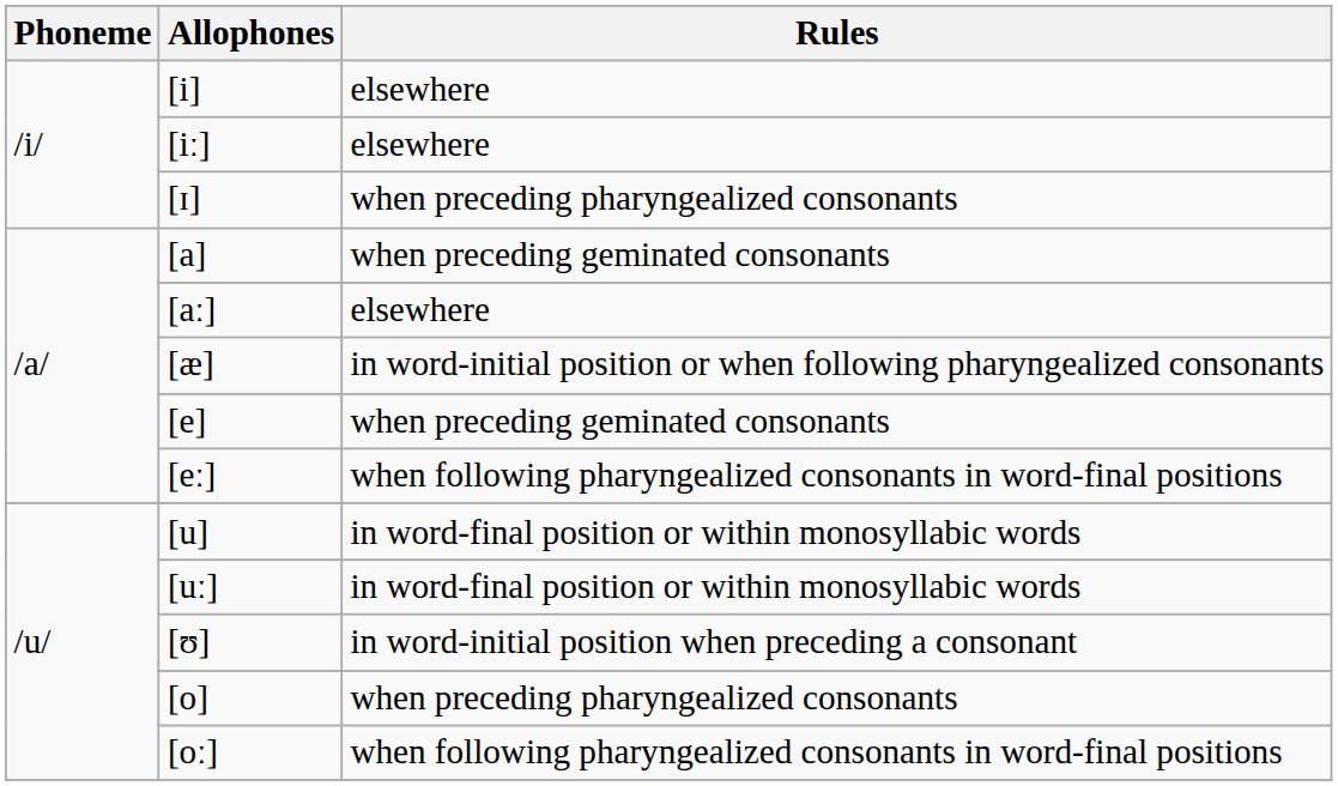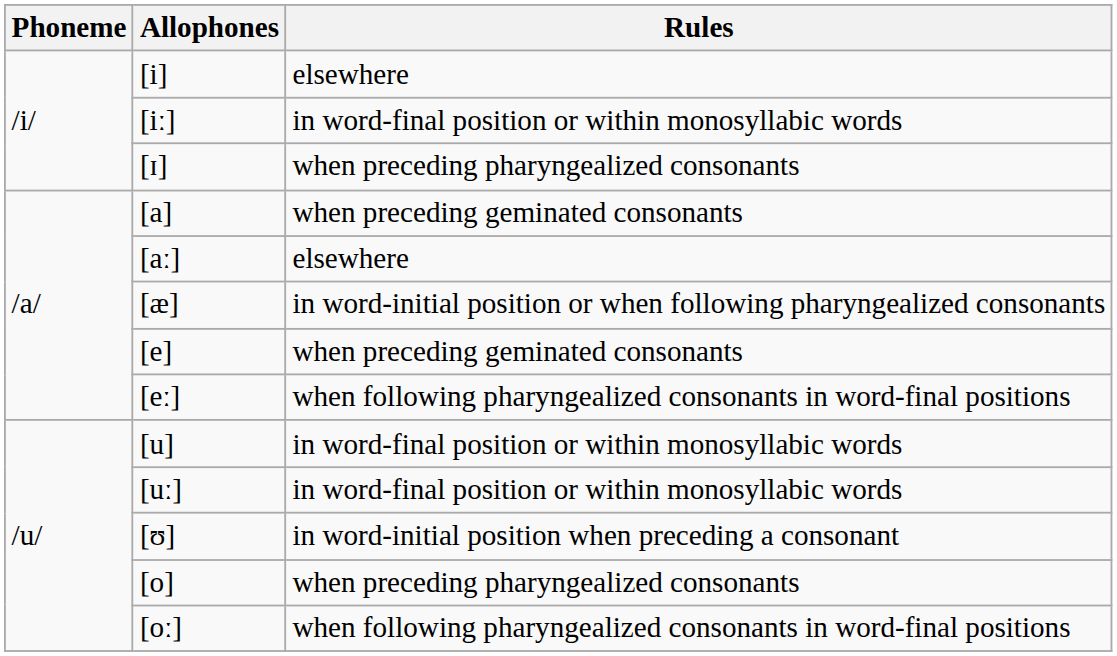 <table class="wikitable">
 <tr>
 <th>Phoneme</th>
 <th>Allophones</th>
 <th>Rules</th>
 </tr>
 <tr>
 <td rowspan="3">/i/</td>
 <td>[i]</td>
 <td>elsewhere</td>
 </tr>
 <tr>
 <td>[iː]</td>
-<td>elsewhere</td>
+<td>in word-final position or within monosyllabic words</td>
 </tr>
 <tr>
 <td>[ɪ]</td>
 <td>when preceding pharyngealized consonants</td>
 </tr>
 <tr>
 <td rowspan="5">/a/</td>
 <td>[a]</td>
 <td>when preceding geminated consonants</td>
 </tr>
 <tr>
 <td>[aː]</td>
 <td>elsewhere</td>
 </tr>
 <tr>
 <td>[æ]</td>
 <td>in word-initial position or when following pharyngealized consonants</td>
 </tr>
 <tr>
 <td>[e]</td>
 <td>when preceding geminated consonants</td>
 </tr>
 <tr>
 <td>[eː]</td>
 <td>when following pharyngealized consonants in word-final positions</td>
 </tr>
 <tr>
 <td rowspan="5">/u/</td>
 <td>[u]</td>
 <td>in word-final position or within monosyllabic words</td>
 </tr>
 <tr>
 <td>[uː]</td>
 <td>in word-final position or within monosyllabic words</td>
 </tr>
 <tr>
 <td>[ʊ]</td>
 <td>in word-initial position when preceding a consonant</td>
 </tr>
 <tr>
 <td>[o]</td>
 <td>when preceding pharyngealized consonants</td>
 </tr>
 <tr>
 <td>[oː]</td>
 <td>when following pharyngealized consonants in word-final positions</td>
 </tr>
 </table>
